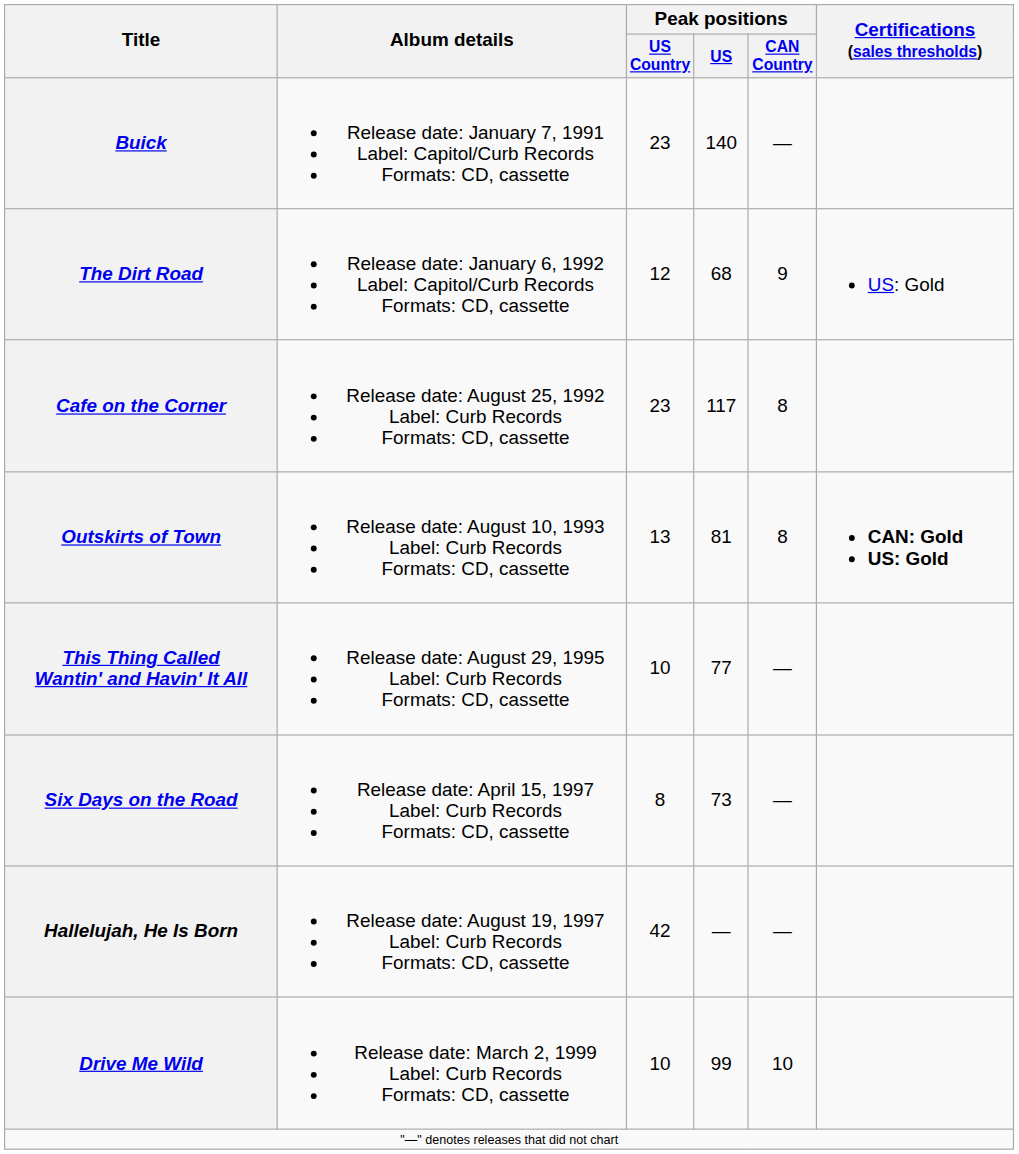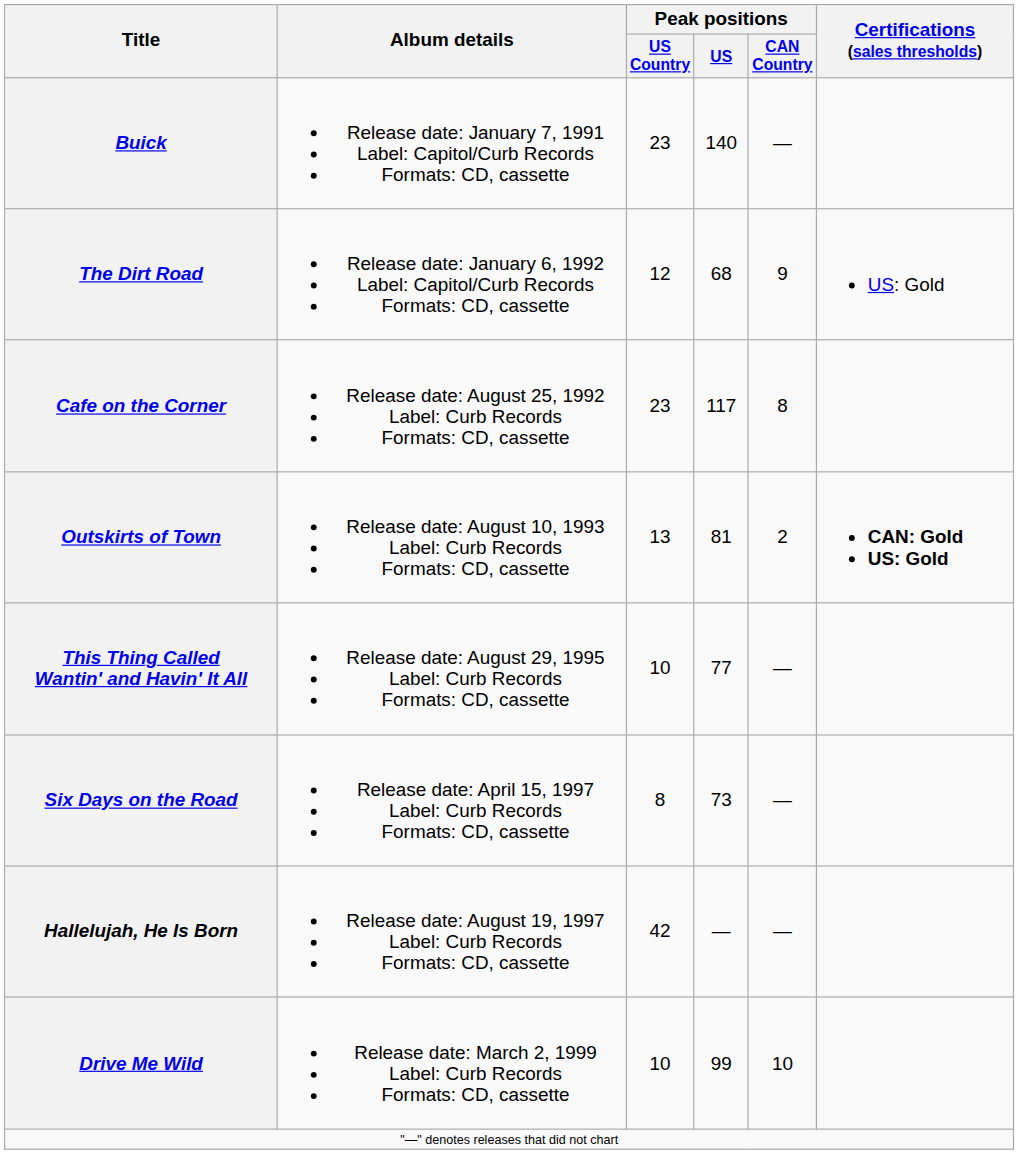 <table class="wikitable plainrowheaders" style="text-align:center;">
 <tr>
 <th rowspan="2" style="width:14em;">Title</th>
 <th rowspan="2" style="width:18em;">Album details</th>
 <th colspan="3">Peak positions</th>
 <th rowspan="2" style="width:10em;"><a href='#'>Certifications</a><br><small>(<a href='#'>sales thresholds</a>)</small></th>
 </tr>
 <tr style="font-size:smaller;">
 <th width="40"><a href='#'>US Country</a><br></th>
 <th width="40"><a href='#'>US</a><br></th>
 <th width="40"><a href='#'>CAN Country</a><br></th>
 </tr>
 <tr>
 <th scope="row"><em><a href='#'>Buick</a></em></th>
 <td><br><ul><li>Release date: January 7, 1991</li><li>Label: Capitol/Curb Records</li><li>Formats: CD, cassette</li></ul></td>
 <td>23</td>
 <td>140</td>
 <td>—</td>
 <td></td>
 </tr>
 <tr>
 <th scope="row"><em><a href='#'>The Dirt Road</a></em></th>
 <td><br><ul><li>Release date: January 6, 1992</li><li>Label: Capitol/Curb Records</li><li>Formats: CD, cassette</li></ul></td>
 <td>12</td>
 <td>68</td>
 <td>9</td>
 <td align="left"><br><ul><li><a href='#'>US</a>: Gold</li></ul></td>
 </tr>
 <tr>
 <th scope="row"><em><a href='#'>Cafe on the Corner</a></em></th>
 <td><br><ul><li>Release date: August 25, 1992</li><li>Label: Curb Records</li><li>Formats: CD, cassette</li></ul></td>
 <td>23</td>
 <td>117</td>
 <td>8</td>
 <td></td>
 </tr>
 <tr>
 <th scope="row"><em><a href='#'>Outskirts of Town</a></em></th>
 <td><br><ul><li>Release date: August 10, 1993</li><li>Label: Curb Records</li><li>Formats: CD, cassette</li></ul></td>
 <td>13</td>
 <td>81</td>
-<td>8</td>
+<td>2</td>
 <td align="left"><strong><br><ul><li>CAN: Gold</li><li>US: Gold</li></ul></strong></td>
 </tr>
 <tr>
 <th scope="row"><em><a href='#'>This Thing Called<br>Wantin' and Havin' It All</a></em></th>
 <td><br><ul><li>Release date: August 29, 1995</li><li>Label: Curb Records</li><li>Formats: CD, cassette</li></ul></td>
 <td>10</td>
 <td>77</td>
 <td>—</td>
 <td></td>
 </tr>
 <tr>
 <th scope="row"><em><a href='#'>Six Days on the Road</a></em></th>
 <td><br><ul><li>Release date: April 15, 1997</li><li>Label: Curb Records</li><li>Formats: CD, cassette</li></ul></td>
 <td>8</td>
 <td>73</td>
 <td>—</td>
 <td></td>
 </tr>
 <tr>
 <th scope="row"><em>Hallelujah, He Is Born</em></th>
 <td><br><ul><li>Release date: August 19, 1997</li><li>Label: Curb Records</li><li>Formats: CD, cassette</li></ul></td>
 <td>42</td>
 <td>—</td>
 <td>—</td>
 <td></td>
 </tr>
 <tr>
 <th scope="row"><em><a href='#'>Drive Me Wild</a></em></th>
 <td><br><ul><li>Release date: March 2, 1999</li><li>Label: Curb Records</li><li>Formats: CD, cassette</li></ul></td>
 <td>10</td>
 <td>99</td>
 <td>10</td>
 <td></td>
 </tr>
 <tr>
 <td colspan="6" style="font-size:8pt">"—" denotes releases that did not chart</td>
 </tr>
 </table>
